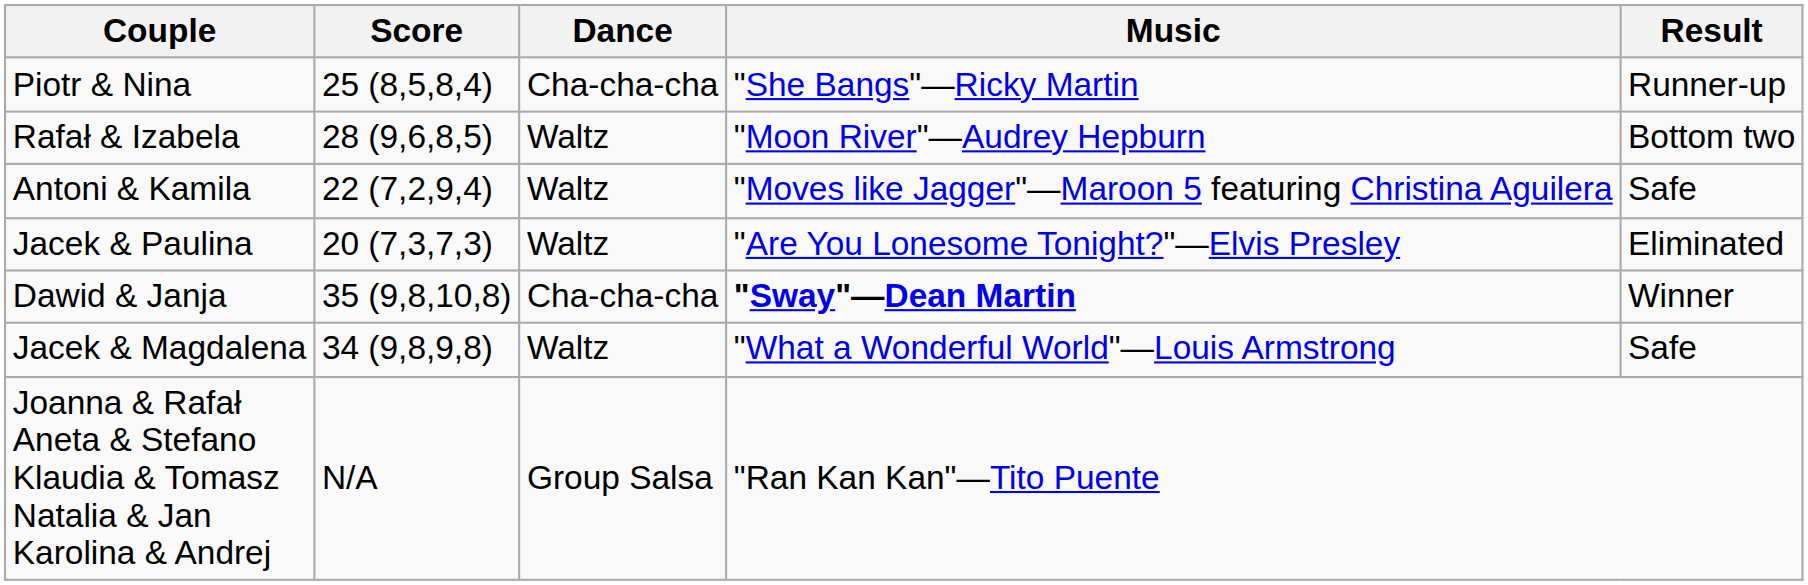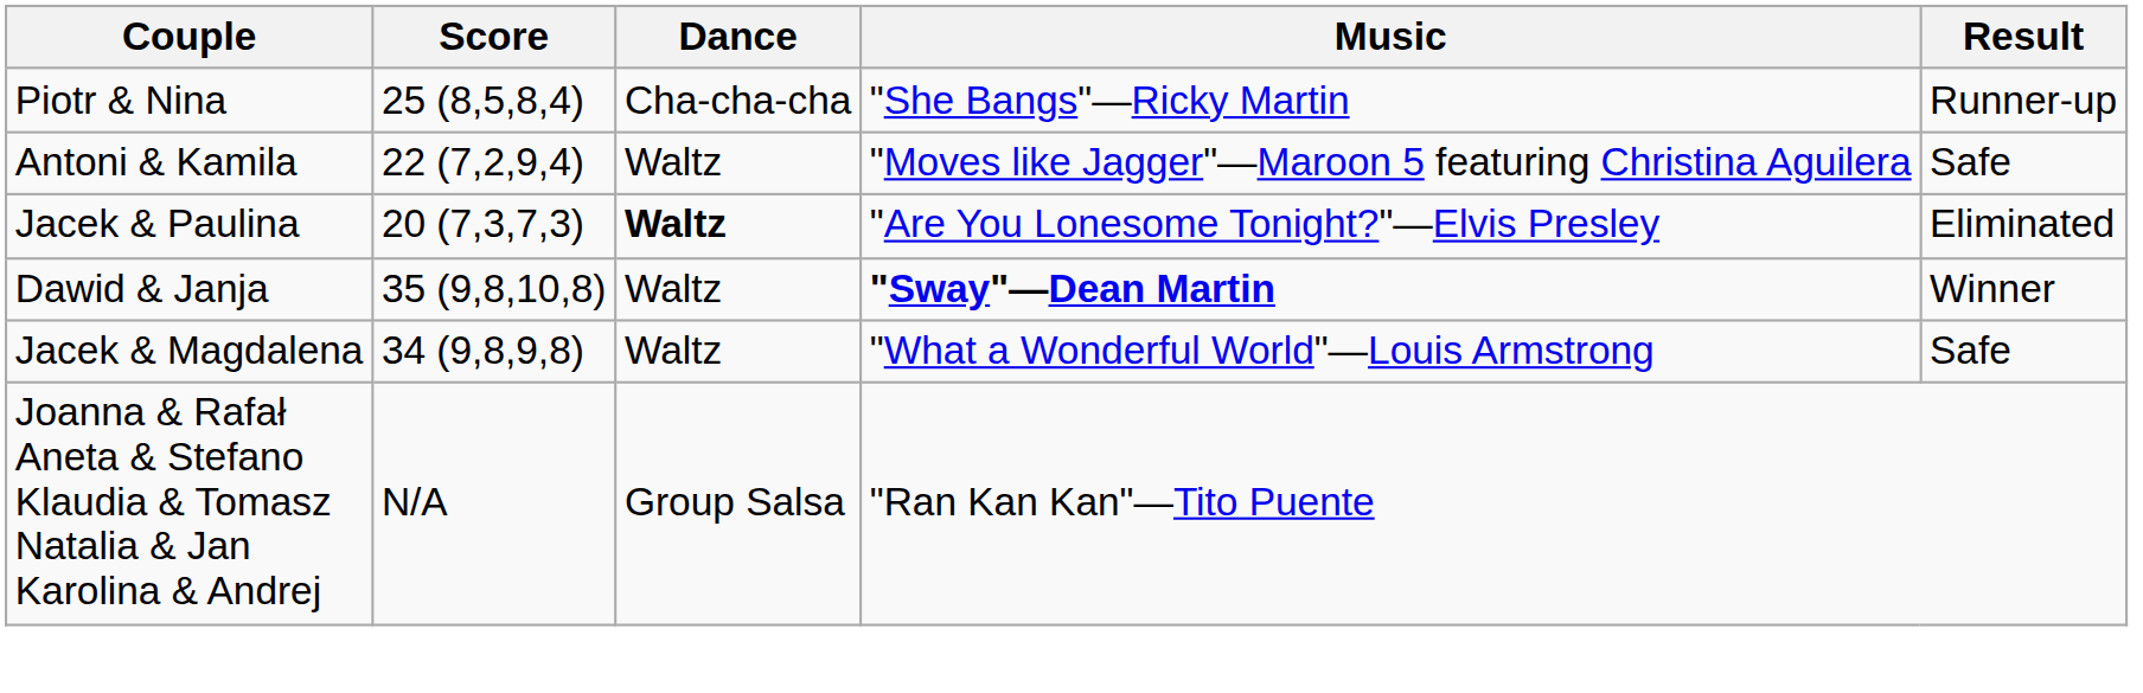 <table class="wikitable">
 <tr>
 <th>Couple</th>
 <th>Score</th>
 <th>Dance</th>
 <th>Music</th>
 <th>Result</th>
 </tr>
 <tr>
 <td>Piotr & Nina</td>
 <td>25 (8,5,8,4)</td>
 <td>Cha-cha-cha</td>
 <td>"<a href='#'>She Bangs</a>"—<a href='#'>Ricky Martin</a></td>
 <td>Runner-up</td>
 </tr>
 <tr>
-<td>Rafał & Izabela</td>
-<td>28 (9,6,8,5)</td>
-<td>Waltz</td>
-<td>"<a href='#'>Moon River</a>"—<a href='#'>Audrey Hepburn</a></td>
-<td>Bottom two</td>
-</tr>
-<tr>
 <td>Antoni & Kamila</td>
 <td>22 (7,2,9,4)</td>
 <td>Waltz</td>
 <td>"<a href='#'>Moves like Jagger</a>"—<a href='#'>Maroon 5</a> featuring <a href='#'>Christina Aguilera</a></td>
 <td>Safe</td>
 </tr>
 <tr>
 <td>Jacek & Paulina</td>
 <td>20 (7,3,7,3)</td>
-<td>Waltz</td>
+<td><strong>Waltz</strong></td>
 <td>"<a href='#'>Are You Lonesome Tonight?</a>"—<a href='#'>Elvis Presley</a></td>
 <td>Eliminated</td>
 </tr>
 <tr>
 <td>Dawid & Janja</td>
 <td>35 (9,8,10,8)</td>
-<td>Cha-cha-cha</td>
+<td>Waltz</td>
 <td><strong>"<a href='#'>Sway</a>"—<a href='#'>Dean Martin</a></strong></td>
 <td>Winner</td>
 </tr>
 <tr>
 <td>Jacek & Magdalena</td>
 <td>34 (9,8,9,8)</td>
 <td>Waltz</td>
 <td>"<a href='#'>What a Wonderful World</a>"—<a href='#'>Louis Armstrong</a></td>
 <td>Safe</td>
 </tr>
 <tr>
 <td>Joanna & Rafał<br>Aneta & Stefano<br>Klaudia & Tomasz<br>Natalia & Jan<br>Karolina & Andrej</td>
 <td>N/A</td>
 <td>Group Salsa</td>
 <td colspan=2>"Ran Kan Kan"—<a href='#'>Tito Puente</a></td>
 </tr>
 </table>
